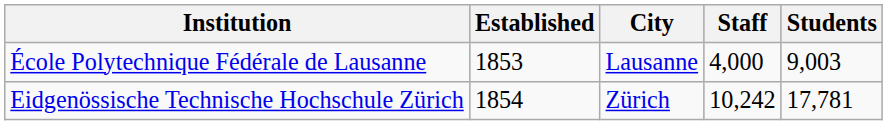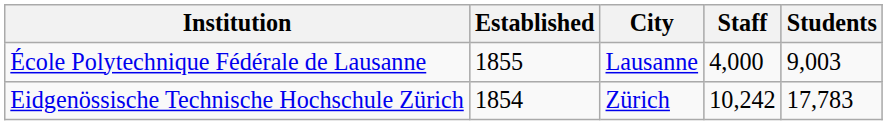 <table class="sortable wikitable">
 <tr>
 <th>Institution</th>
 <th>Established</th>
 <th>City</th>
 <th>Staff</th>
 <th>Students</th>
 </tr>
 <tr>
 <td><a href='#'>École Polytechnique Fédérale de Lausanne</a></td>
-<td>1853</td>
+<td>1855</td>
 <td><a href='#'>Lausanne</a></td>
 <td>4,000</td>
 <td>9,003</td>
 </tr>
 <tr>
 <td><a href='#'>Eidgenössische Technische Hochschule Zürich</a></td>
 <td>1854</td>
 <td><a href='#'>Zürich</a></td>
 <td>10,242</td>
-<td>17,781</td>
+<td>17,783</td>
 </tr>
 </table>
